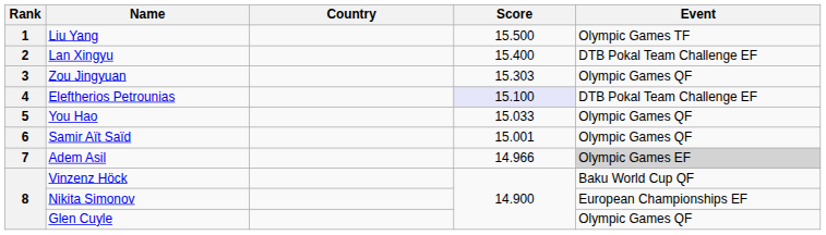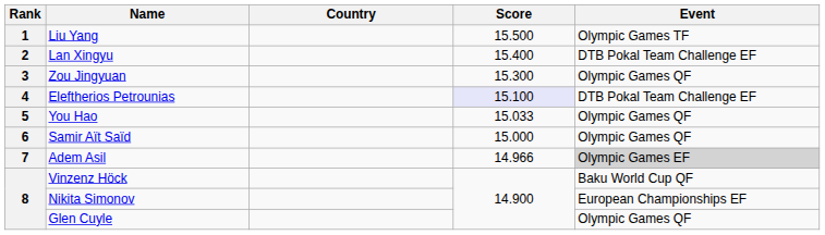 <table class="wikitable sortable" style="width:80%;">
 <tr>
 <th style="text-align:center; width:5%;">Rank</th>
 <th style="text-align:center; width:25%;">Name</th>
 <th style="text-align:center; width:25%;">Country</th>
 <th style="text-align:center; width:15%;">Score</th>
 <th style="text-align:center; width:30%;">Event</th>
 </tr>
 <tr>
 <th>1</th>
 <td><a href='#'>Liu Yang</a></td>
 <td></td>
 <td align="center">15.500</td>
 <td>Olympic Games TF</td>
 </tr>
 <tr>
 <th>2</th>
 <td><a href='#'>Lan Xingyu</a></td>
 <td></td>
 <td align="center">15.400</td>
 <td>DTB Pokal Team Challenge EF</td>
 </tr>
 <tr>
 <th>3</th>
 <td><a href='#'>Zou Jingyuan</a></td>
 <td></td>
-<td align="center">15.303</td>
+<td align="center">15.300</td>
 <td>Olympic Games QF</td>
 </tr>
 <tr>
 <th>4</th>
 <td><a href='#'>Eleftherios Petrounias</a></td>
 <td></td>
 <td align="center" style="background: lavender;">15.100</td>
 <td>DTB Pokal Team Challenge EF</td>
 </tr>
 <tr>
 <th>5</th>
 <td><a href='#'>You Hao</a></td>
 <td></td>
 <td align="center">15.033</td>
 <td>Olympic Games QF</td>
 </tr>
 <tr>
 <th>6</th>
 <td><a href='#'>Samir Aït Saïd</a></td>
 <td></td>
-<td align="center">15.001</td>
+<td align="center">15.000</td>
 <td>Olympic Games QF</td>
 </tr>
 <tr>
 <th>7</th>
 <td><a href='#'>Adem Asil</a></td>
 <td></td>
 <td align="center">14.966</td>
 <td style="background: lightgrey;">Olympic Games EF</td>
 </tr>
 <tr>
 <th rowspan=3>8</th>
 <td><a href='#'>Vinzenz Höck</a></td>
 <td></td>
 <td rowspan=3 align="center">14.900</td>
 <td>Baku World Cup QF</td>
 </tr>
 <tr>
 <td><a href='#'>Nikita Simonov</a></td>
 <td></td>
 <td>European Championships EF</td>
 </tr>
 <tr>
 <td><a href='#'>Glen Cuyle</a></td>
 <td></td>
 <td>Olympic Games QF</td>
 </tr>
 </table>
